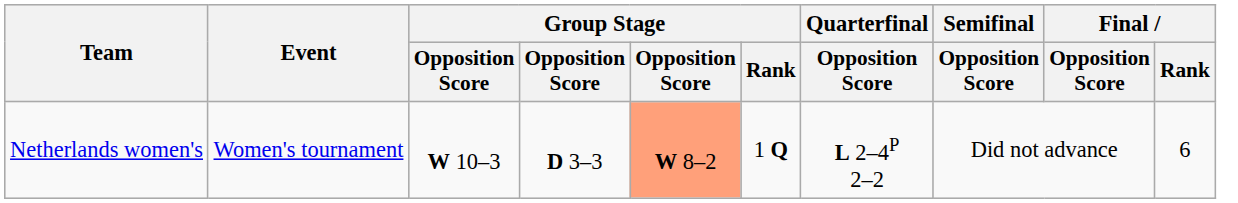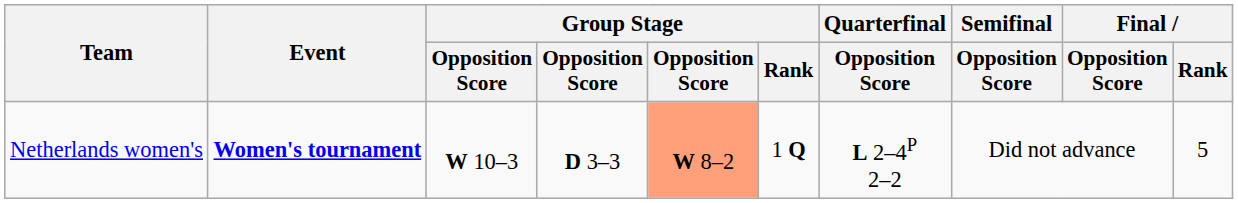 <table class="wikitable" style="font-size:90%">
 <tr>
 <th rowspan=2>Team</th>
 <th rowspan=2>Event</th>
 <th colspan=4>Group Stage</th>
 <th>Quarterfinal</th>
 <th>Semifinal</th>
 <th colspan=2>Final / </th>
 </tr>
 <tr style="font-size:95%">
 <th>Opposition<br>Score</th>
 <th>Opposition<br>Score</th>
 <th>Opposition<br>Score</th>
 <th>Rank</th>
 <th>Opposition<br>Score</th>
 <th>Opposition<br>Score</th>
 <th>Opposition<br>Score</th>
 <th>Rank</th>
 </tr>
 <tr align=center>
 <td align=left><a href='#'>Netherlands women's</a></td>
-<td align=left><a href='#'>Women's tournament</a></td>
+<td align=left><strong><a href='#'>Women's tournament</a></strong></td>
 <td><br><strong>W</strong> 10–3</td>
 <td><br><strong>D</strong> 3–3</td>
 <td style="background: lightsalmon;"><br><strong>W</strong> 8–2</td>
 <td>1 <strong>Q</strong></td>
 <td><br><strong>L</strong> 2–4<sup>P</sup><br>2–2 </td>
 <td colspan=2>Did not advance</td>
-<td>6</td>
+<td>5</td>
 </tr>
 </table>
